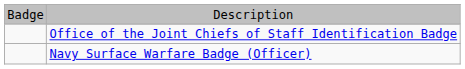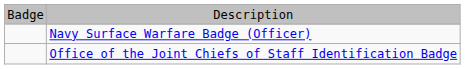 <table class="wikitable">
 <tr style="text-align:center; background:silver;">
 <td>Badge</td>
 <td style="background:silver; text-align:center;">Description</td>
 </tr>
 <tr>
 <td></td>
-<td><a href='#'>Office of the Joint Chiefs of Staff Identification Badge</a></td>
+<td><a href='#'>Navy Surface Warfare Badge (Officer)</a></td>
 </tr>
 <tr>
 <td></td>
-<td><a href='#'>Navy Surface Warfare Badge (Officer)</a></td>
+<td><a href='#'>Office of the Joint Chiefs of Staff Identification Badge</a></td>
 </tr>
 </table>
